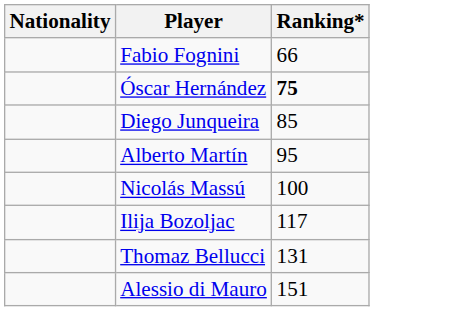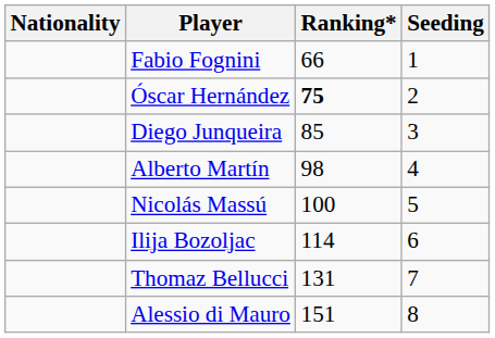 <table class="wikitable" border="1">
 <tr>
 <th>Nationality</th>
 <th>Player</th>
 <th>Ranking*</th>
+<th>Seeding</th>
 </tr>
 <tr>
 <td></td>
 <td><a href='#'>Fabio Fognini</a></td>
 <td>66</td>
+<td>1</td>
 </tr>
 <tr>
 <td></td>
 <td><a href='#'>Óscar Hernández</a></td>
 <td><strong>75</strong></td>
+<td>2</td>
 </tr>
 <tr>
 <td></td>
 <td><a href='#'>Diego Junqueira</a></td>
 <td>85</td>
+<td>3</td>
 </tr>
 <tr>
 <td></td>
 <td><a href='#'>Alberto Martín</a></td>
-<td>95</td>
+<td>98</td>
+<td>4</td>
 </tr>
 <tr>
 <td></td>
 <td><a href='#'>Nicolás Massú</a></td>
 <td>100</td>
+<td>5</td>
 </tr>
 <tr>
 <td></td>
 <td><a href='#'>Ilija Bozoljac</a></td>
-<td>117</td>
+<td>114</td>
+<td>6</td>
 </tr>
 <tr>
 <td></td>
 <td><a href='#'>Thomaz Bellucci</a></td>
 <td>131</td>
+<td>7</td>
 </tr>
 <tr>
 <td></td>
 <td><a href='#'>Alessio di Mauro</a></td>
 <td>151</td>
+<td>8</td>
 </tr>
 </table>
